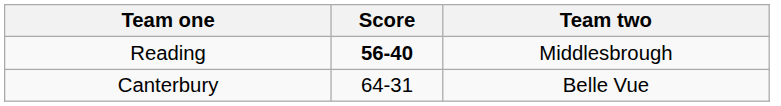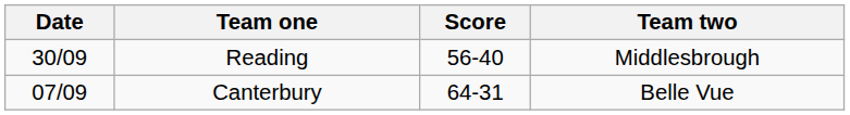 <table class="wikitable" style="text-align: center">
 <tr>
+<th width=80>Date</th>
 <th width=250>Team one</th>
 <th width=80>Score</th>
 <th width=250>Team two</th>
 </tr>
 <tr>
+<td>30/09</td>
 <td>Reading</td>
-<td><strong>56-40</strong></td>
+<td>56-40</td>
 <td>Middlesbrough</td>
 </tr>
 <tr>
+<td>07/09</td>
 <td>Canterbury</td>
 <td>64-31</td>
 <td>Belle Vue</td>
 </tr>
 </table>
